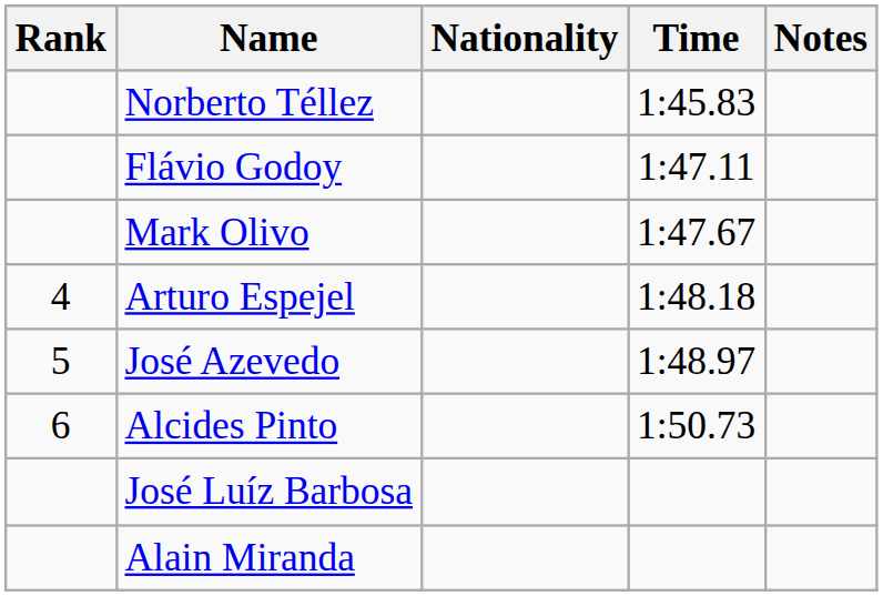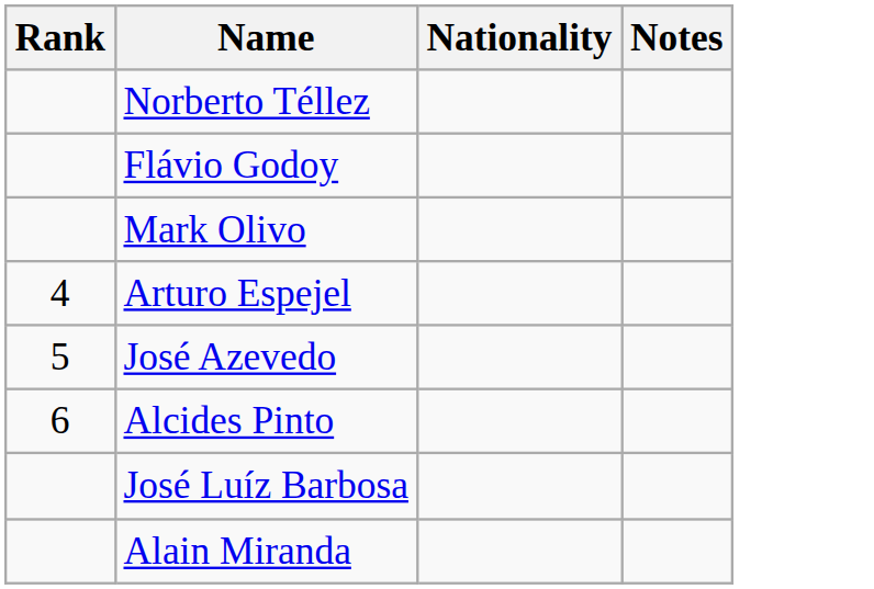 <table class="wikitable sortable" style="text-align:center;font-size:95%">
 <tr>
 <th>Rank</th>
 <th>Name</th>
 <th>Nationality</th>
-<th>Time</th>
 <th>Notes</th>
 </tr>
 <tr>
 <td></td>
 <td align=left><a href='#'>Norberto Téllez</a></td>
 <td align=left></td>
-<td>1:45.83</td>
 <td></td>
 </tr>
 <tr>
 <td></td>
 <td align=left><a href='#'>Flávio Godoy</a></td>
 <td align=left></td>
-<td>1:47.11</td>
 <td></td>
 </tr>
 <tr>
 <td></td>
 <td align=left><a href='#'>Mark Olivo</a></td>
 <td align=left></td>
-<td>1:47.67</td>
 <td></td>
 </tr>
 <tr>
 <td>4</td>
 <td align=left><a href='#'>Arturo Espejel</a></td>
 <td align=left></td>
-<td>1:48.18</td>
 <td></td>
 </tr>
 <tr>
 <td>5</td>
 <td align=left><a href='#'>José Azevedo</a></td>
 <td align=left></td>
-<td>1:48.97</td>
 <td></td>
 </tr>
 <tr>
 <td>6</td>
 <td align=left><a href='#'>Alcides Pinto</a></td>
 <td align=left></td>
-<td>1:50.73</td>
 <td></td>
 </tr>
 <tr>
 <td></td>
 <td align=left><a href='#'>José Luíz Barbosa</a></td>
 <td align=left></td>
 <td></td>
-<td></td>
 </tr>
 <tr>
 <td></td>
 <td align=left><a href='#'>Alain Miranda</a></td>
 <td align=left></td>
 <td></td>
-<td></td>
 </tr>
 </table>
